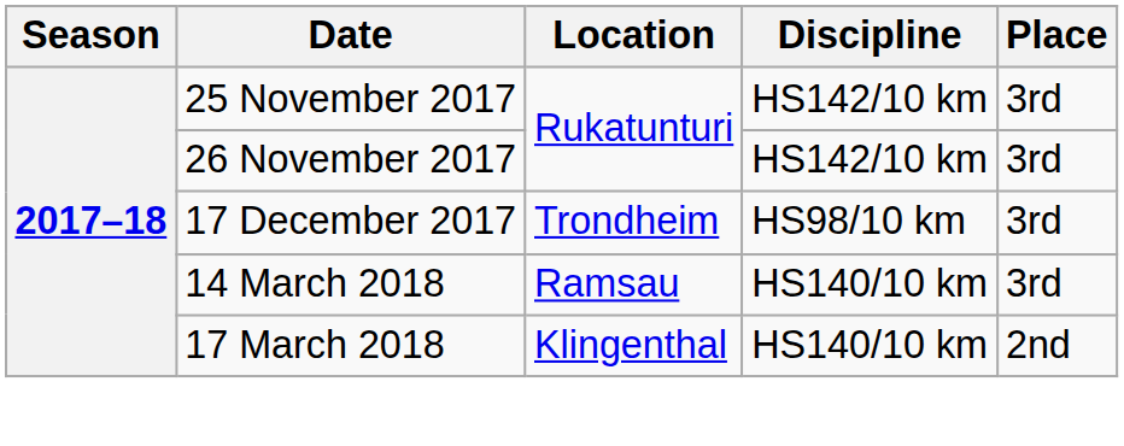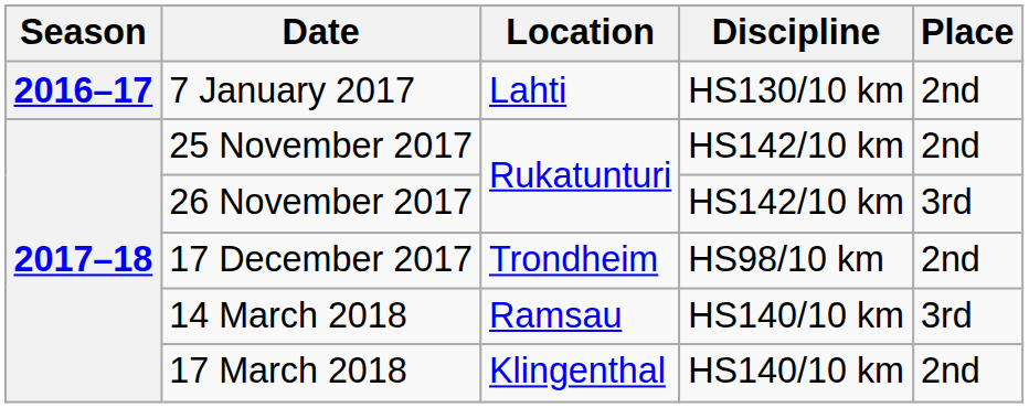 <table border="1" class="wikitable">
 <tr>
 <th>Season</th>
 <th>Date</th>
 <th>Location</th>
 <th>Discipline</th>
 <th>Place</th>
 </tr>
 <tr>
+<th><strong><a href='#'>2016–17</a></strong></th>
+<td>7 January 2017</td>
+<td> <a href='#'>Lahti</a></td>
+<td>HS130/10 km</td>
+<td>2nd</td>
+</tr>
+<tr>
 <th rowspan="5"><strong><a href='#'>2017–18</a></strong></th>
 <td>25 November 2017</td>
 <td rowspan=2> <a href='#'>Rukatunturi</a></td>
 <td>HS142/10 km</td>
-<td>3rd</td>
+<td>2nd</td>
 </tr>
 <tr>
 <td>26 November 2017</td>
 <td>HS142/10 km</td>
 <td>3rd</td>
 </tr>
 <tr>
 <td>17 December 2017</td>
 <td> <a href='#'>Trondheim</a></td>
 <td>HS98/10 km</td>
-<td>3rd</td>
+<td>2nd</td>
 </tr>
 <tr>
 <td>14 March 2018</td>
 <td> <a href='#'>Ramsau</a></td>
 <td>HS140/10 km</td>
 <td>3rd</td>
 </tr>
 <tr>
 <td>17 March 2018</td>
 <td> <a href='#'>Klingenthal</a></td>
 <td>HS140/10 km</td>
 <td>2nd</td>
 </tr>
 </table>
